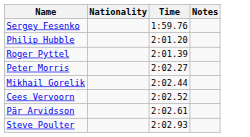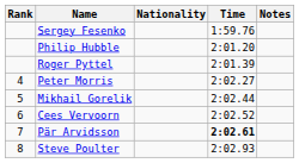 <table class="wikitable sortable" style="text-align:center">
 <tr>
+<th>Rank</th>
 <th>Name</th>
 <th>Nationality</th>
 <th>Time</th>
 <th>Notes</th>
 </tr>
 <tr>
+<td></td>
 <td align=left><a href='#'>Sergey Fesenko</a></td>
 <td align=left></td>
 <td>1:59.76</td>
 <td></td>
 </tr>
 <tr>
+<td></td>
 <td align=left><a href='#'>Philip Hubble</a></td>
 <td align=left></td>
 <td>2:01.20</td>
 <td></td>
 </tr>
 <tr>
+<td></td>
 <td align=left><a href='#'>Roger Pyttel</a></td>
 <td align=left></td>
 <td>2:01.39</td>
 <td></td>
 </tr>
 <tr>
+<td>4</td>
 <td align=left><a href='#'>Peter Morris</a></td>
 <td align=left></td>
 <td>2:02.27</td>
 <td></td>
 </tr>
 <tr>
+<td>5</td>
 <td align=left><a href='#'>Mikhail Gorelik</a></td>
 <td align=left></td>
 <td>2:02.44</td>
 <td></td>
 </tr>
 <tr>
+<td>6</td>
 <td align=left><a href='#'>Cees Vervoorn</a></td>
 <td align=left></td>
 <td>2:02.52</td>
 <td></td>
 </tr>
 <tr>
+<td>7</td>
 <td align=left><a href='#'>Pär Arvidsson</a></td>
 <td align=left></td>
-<td>2:02.61</td>
+<td><strong>2:02.61</strong></td>
 <td></td>
 </tr>
 <tr>
+<td>8</td>
 <td align=left><a href='#'>Steve Poulter</a></td>
 <td align=left></td>
 <td>2:02.93</td>
 <td></td>
 </tr>
 </table>
